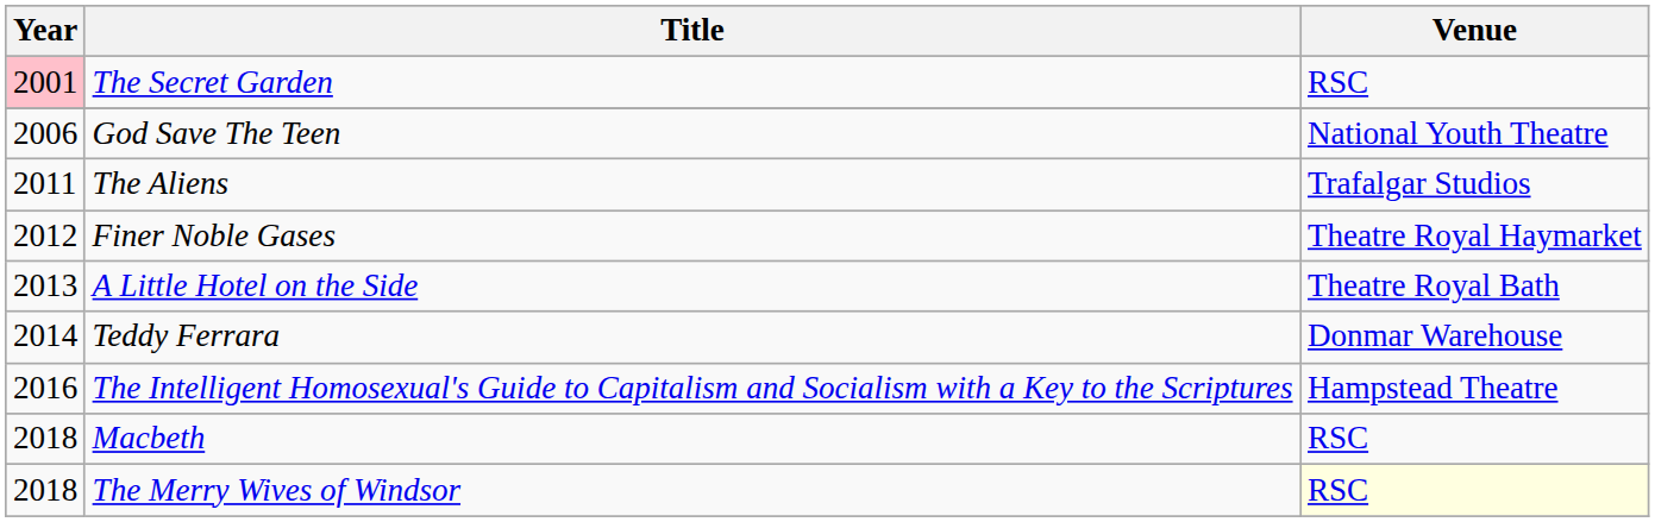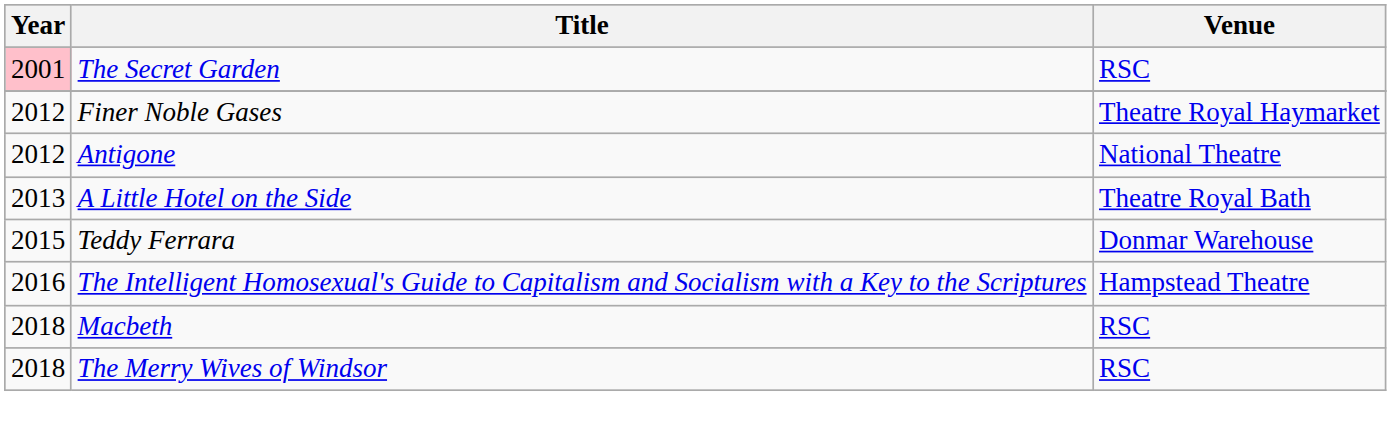 <table class="wikitable sortable">
 <tr>
 <th>Year</th>
 <th>Title</th>
 <th>Venue</th>
 </tr>
 <tr>
 <td style="background: pink;">2001</td>
 <td data-sort-value="Secret Garden, The"><em><a href='#'>The Secret Garden</a></em></td>
 <td><a href='#'>RSC</a></td>
 </tr>
 <tr>
 </tr>
 <tr>
-<td>2006</td>
-<td><em>God Save The Teen</em></td>
-<td><a href='#'>National Youth Theatre</a></td>
-</tr>
-<tr>
-<td>2011</td>
-<td data-sort-value="Aliens, The"><em>The Aliens</em></td>
-<td><a href='#'>Trafalgar Studios</a></td>
+<td>2012</td>
+<td><em>Finer Noble Gases</em></td>
+<td><a href='#'>Theatre Royal Haymarket</a></td>
 </tr>
 <tr>
 <td>2012</td>
-<td><em>Finer Noble Gases</em></td>
-<td><a href='#'>Theatre Royal Haymarket</a></td>
+<td><em><a href='#'>Antigone</a></em></td>
+<td><a href='#'>National Theatre</a></td>
 </tr>
 <tr>
 <td>2013</td>
 <td data-sort-value="Little Hotel on the Side, A"><em><a href='#'>A Little Hotel on the Side</a></em></td>
 <td><a href='#'>Theatre Royal Bath</a></td>
 </tr>
 <tr>
-<td>2014</td>
+<td>2015</td>
 <td><em>Teddy Ferrara</em></td>
 <td><a href='#'>Donmar Warehouse</a></td>
 </tr>
 <tr>
 <td>2016</td>
 <td data-sort-value="Intelligent Homosexual's Guide to Capitalism and Socialism with a Key to the Scriptures, The"><em><a href='#'>The Intelligent Homosexual's Guide to Capitalism and Socialism with a Key to the Scriptures</a></em></td>
 <td><a href='#'>Hampstead Theatre</a></td>
 </tr>
 <tr>
 <td>2018</td>
 <td><em><a href='#'>Macbeth</a></em></td>
 <td><a href='#'>RSC</a></td>
 </tr>
 <tr>
 <td>2018</td>
 <td data-sort-value="Merry Wives of Windsor, The"><em><a href='#'>The Merry Wives of Windsor</a></em></td>
-<td style="background: lightyellow;"><a href='#'>RSC</a></td>
+<td><a href='#'>RSC</a></td>
 </tr>
 </table>
